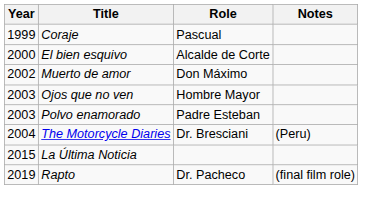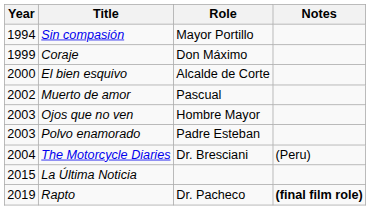 <table class="wikitable">
 <tr>
 <th>Year</th>
 <th>Title</th>
 <th>Role</th>
 <th>Notes</th>
 </tr>
 <tr>
+<td>1994</td>
+<td><em><a href='#'>Sin compasión</a></em></td>
+<td>Mayor Portillo</td>
+<td></td>
+</tr>
+<tr>
 <td>1999</td>
 <td><em>Coraje</em></td>
-<td>Pascual</td>
+<td>Don Máximo</td>
 <td></td>
 </tr>
 <tr>
 <td>2000</td>
 <td><em>El bien esquivo</em></td>
 <td>Alcalde de Corte</td>
 <td></td>
 </tr>
 <tr>
 <td>2002</td>
 <td><em>Muerto de amor</em></td>
-<td>Don Máximo</td>
+<td>Pascual</td>
 <td></td>
 </tr>
 <tr>
 <td>2003</td>
 <td><em>Ojos que no ven</em></td>
 <td>Hombre Mayor</td>
 <td></td>
 </tr>
 <tr>
 <td>2003</td>
 <td><em>Polvo enamorado</em></td>
 <td>Padre Esteban</td>
 <td></td>
 </tr>
 <tr>
 <td>2004</td>
 <td><em><a href='#'>The Motorcycle Diaries</a></em></td>
 <td>Dr. Bresciani</td>
 <td>(Peru)</td>
 </tr>
 <tr>
 <td>2015</td>
 <td><em>La Última Noticia</em></td>
 <td></td>
 <td></td>
 </tr>
 <tr>
 <td>2019</td>
 <td><em>Rapto</em></td>
 <td>Dr. Pacheco</td>
-<td>(final film role)</td>
+<td><strong>(final film role)</strong></td>
 </tr>
 </table>
